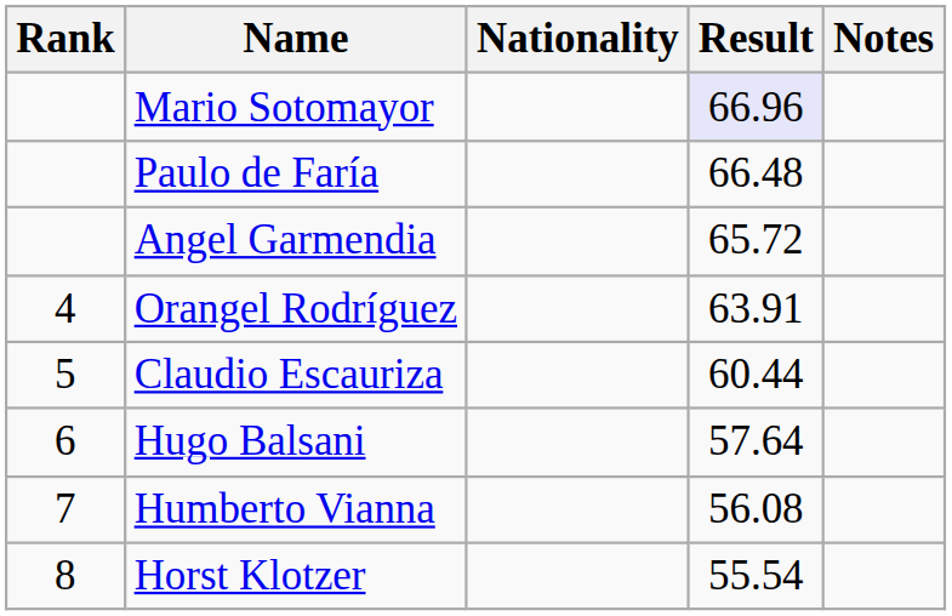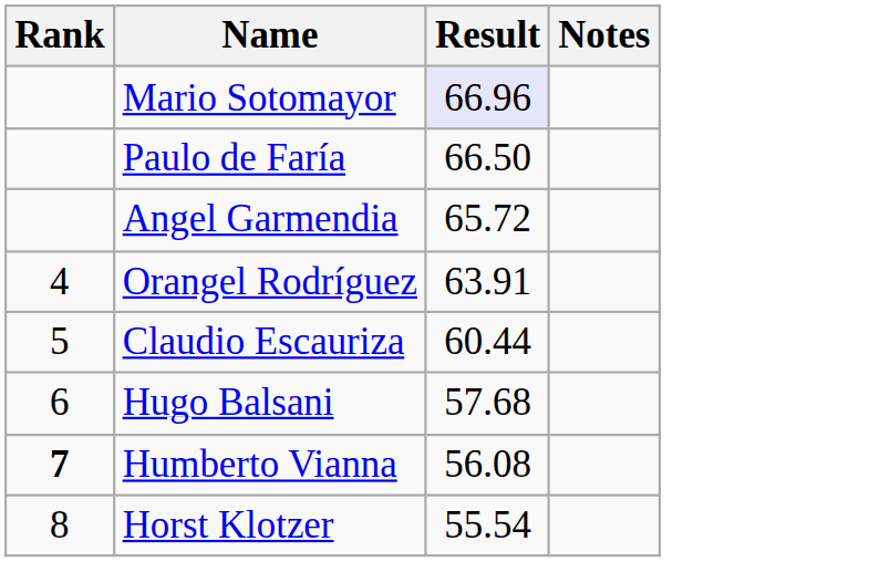 <table class="wikitable sortable" style="text-align:center">
 <tr>
 <th>Rank</th>
 <th>Name</th>
-<th>Nationality</th>
 <th>Result</th>
 <th>Notes</th>
 </tr>
 <tr>
 <td></td>
 <td align=left><a href='#'>Mario Sotomayor</a></td>
-<td align=left></td>
 <td style="background: lavender;">66.96</td>
 <td></td>
 </tr>
 <tr>
 <td></td>
 <td align=left><a href='#'>Paulo de Faría</a></td>
-<td align=left></td>
-<td>66.48</td>
+<td>66.50</td>
 <td></td>
 </tr>
 <tr>
 <td></td>
 <td align=left><a href='#'>Angel Garmendia</a></td>
-<td align=left></td>
 <td>65.72</td>
 <td></td>
 </tr>
 <tr>
 <td>4</td>
 <td align=left><a href='#'>Orangel Rodríguez</a></td>
-<td align=left></td>
 <td>63.91</td>
 <td></td>
 </tr>
 <tr>
 <td>5</td>
 <td align=left><a href='#'>Claudio Escauriza</a></td>
-<td align=left></td>
 <td>60.44</td>
 <td></td>
 </tr>
 <tr>
 <td>6</td>
 <td align=left><a href='#'>Hugo Balsani</a></td>
-<td align=left></td>
-<td>57.64</td>
+<td>57.68</td>
 <td></td>
 </tr>
 <tr>
-<td>7</td>
+<td><strong>7</strong></td>
 <td align=left><a href='#'>Humberto Vianna</a></td>
-<td align=left></td>
 <td>56.08</td>
 <td></td>
 </tr>
 <tr>
 <td>8</td>
 <td align=left><a href='#'>Horst Klotzer</a></td>
-<td align=left></td>
 <td>55.54</td>
 <td></td>
 </tr>
 </table>
